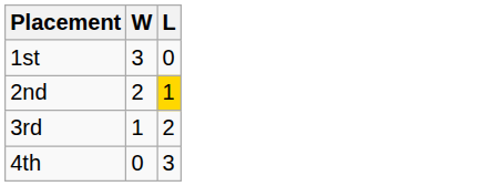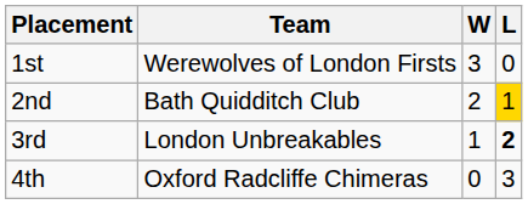 <table class="wikitable">
 <tr>
 <th>Placement</th>
+<th>Team</th>
 <th>W</th>
 <th>L</th>
 </tr>
 <tr>
 <td>1st</td>
+<td>Werewolves of London Firsts</td>
 <td>3</td>
 <td>0</td>
 </tr>
 <tr>
 <td>2nd</td>
+<td>Bath Quidditch Club</td>
 <td>2</td>
 <td style="background: gold;">1</td>
 </tr>
 <tr>
 <td>3rd</td>
+<td>London Unbreakables</td>
 <td>1</td>
-<td>2</td>
+<td><strong>2</strong></td>
 </tr>
 <tr>
 <td>4th</td>
+<td>Oxford Radcliffe Chimeras</td>
 <td>0</td>
 <td>3</td>
 </tr>
 </table>
